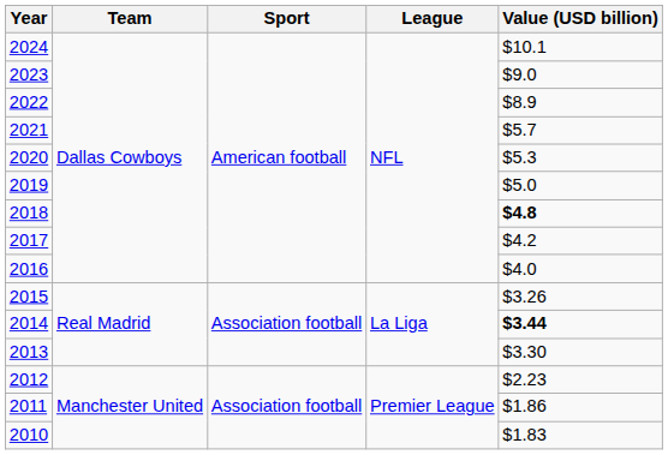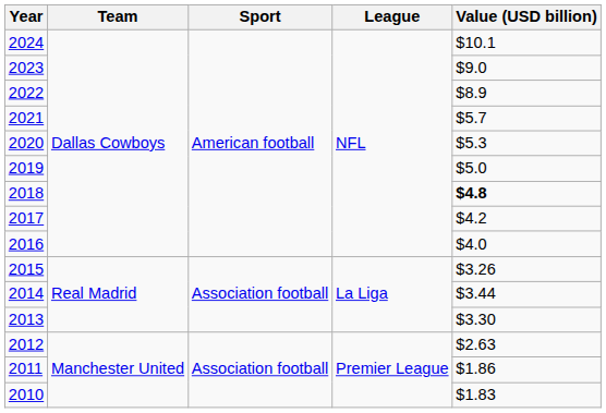 <table class="wikitable sortable">
 <tr>
 <th>Year</th>
 <th>Team</th>
 <th>Sport</th>
 <th>League</th>
 <th>Value (USD billion)</th>
 </tr>
 <tr>
 <td><a href='#'>2024</a></td>
 <td rowspan="9"> <a href='#'>Dallas Cowboys</a></td>
 <td rowspan="9"><a href='#'>American football</a></td>
 <td rowspan="9"><a href='#'>NFL</a></td>
 <td>$10.1</td>
 </tr>
 <tr>
 <td><a href='#'>2023</a></td>
 <td>$9.0</td>
 </tr>
 <tr>
 <td><a href='#'>2022</a></td>
 <td>$8.9</td>
 </tr>
 <tr>
 <td><a href='#'>2021</a></td>
 <td>$5.7</td>
 </tr>
 <tr>
 <td><a href='#'>2020</a></td>
 <td>$5.3</td>
 </tr>
 <tr>
 <td><a href='#'>2019</a></td>
 <td>$5.0</td>
 </tr>
 <tr>
 <td><a href='#'>2018</a></td>
 <td><strong>$4.8</strong></td>
 </tr>
 <tr>
 <td><a href='#'>2017</a></td>
 <td>$4.2</td>
 </tr>
 <tr>
 <td><a href='#'>2016</a></td>
 <td>$4.0</td>
 </tr>
 <tr>
 <td><a href='#'>2015</a></td>
 <td rowspan="3"> <a href='#'>Real Madrid</a></td>
 <td rowspan="3"><a href='#'>Association football</a></td>
 <td rowspan="3"><a href='#'>La Liga</a></td>
 <td>$3.26</td>
 </tr>
 <tr>
 <td><a href='#'>2014</a></td>
-<td><strong>$3.44</strong></td>
+<td>$3.44</td>
 </tr>
 <tr>
 <td><a href='#'>2013</a></td>
 <td>$3.30</td>
 </tr>
 <tr>
 <td><a href='#'>2012</a></td>
 <td rowspan="3"> <a href='#'>Manchester United</a></td>
 <td rowspan="3"><a href='#'>Association football</a></td>
 <td rowspan="3"><a href='#'>Premier League</a></td>
-<td>$2.23</td>
+<td>$2.63</td>
 </tr>
 <tr>
 <td><a href='#'>2011</a></td>
 <td>$1.86</td>
 </tr>
 <tr>
 <td><a href='#'>2010</a></td>
 <td>$1.83</td>
 </tr>
 </table>
